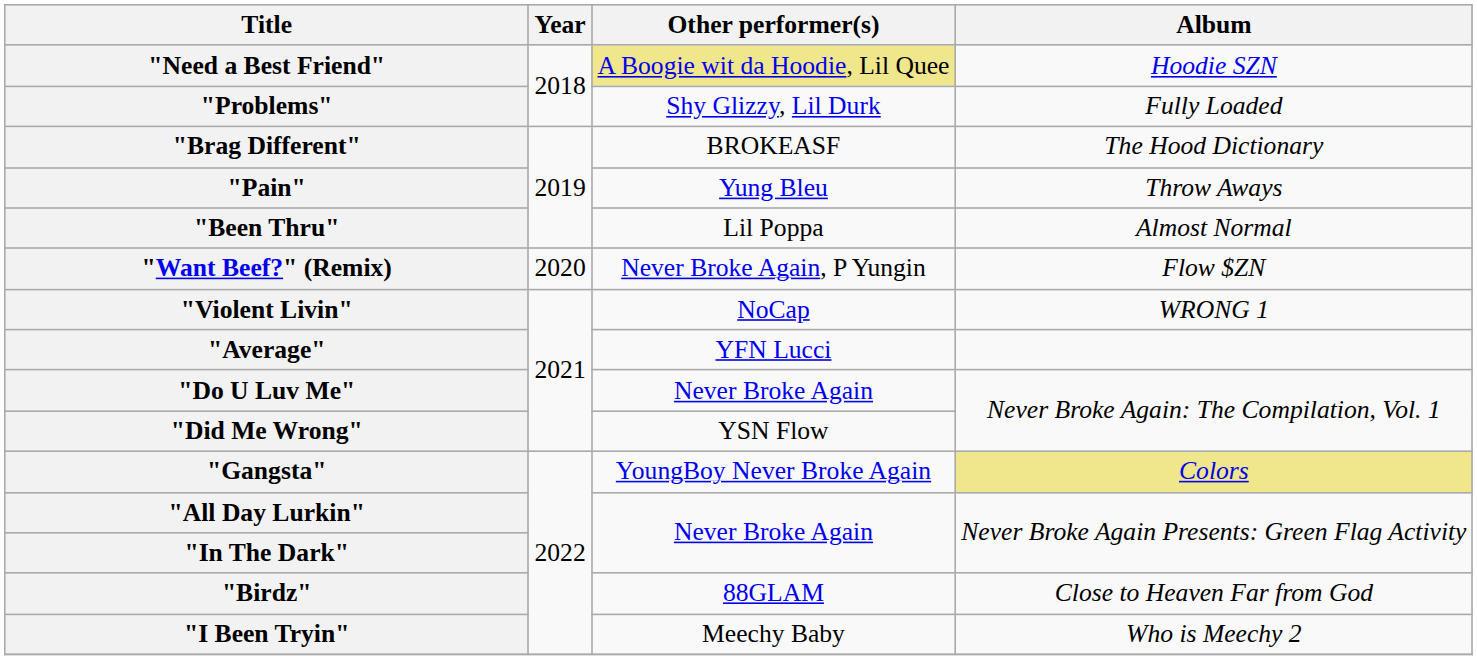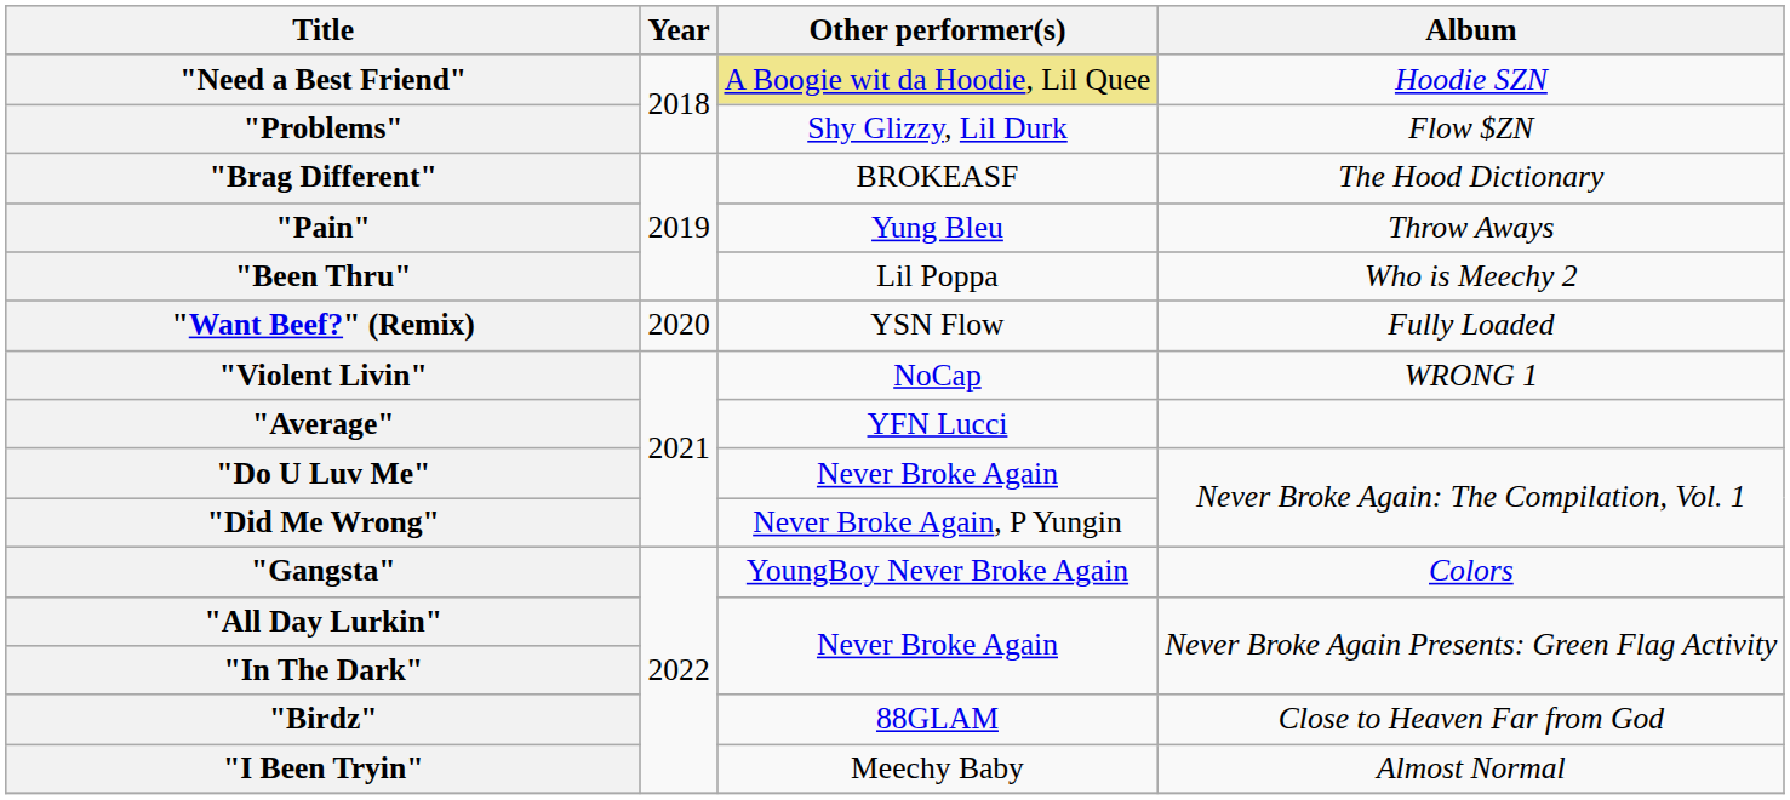 <table class="wikitable plainrowheaders" style="text-align:center;">
 <tr>
 <th scope="col" style="width:20em;">Title</th>
 <th scope="col">Year</th>
 <th scope="col">Other performer(s)</th>
 <th scope="col">Album</th>
 </tr>
 <tr>
 <th scope="row">"Need a Best Friend"</th>
 <td rowspan="2">2018</td>
 <td style="background: khaki;"><a href='#'>A Boogie wit da Hoodie</a>, Lil Quee</td>
 <td><em><a href='#'>Hoodie SZN</a></em></td>
 </tr>
 <tr>
 <th scope="row">"Problems"</th>
 <td><a href='#'>Shy Glizzy</a>, <a href='#'>Lil Durk</a></td>
-<td><em>Fully Loaded</em></td>
+<td><em>Flow $ZN</em></td>
 </tr>
 <tr>
 <th scope="row">"Brag Different"</th>
 <td rowspan="3">2019</td>
 <td>BROKEASF</td>
 <td><em>The Hood Dictionary</em></td>
 </tr>
 <tr>
 <th scope="row">"Pain"</th>
 <td><a href='#'>Yung Bleu</a></td>
 <td><em>Throw Aways</em></td>
 </tr>
 <tr>
 <th scope="row">"Been Thru"</th>
 <td>Lil Poppa</td>
-<td><em>Almost Normal</em></td>
+<td><em>Who is Meechy 2</em></td>
 </tr>
 <tr>
 <th scope="row">"<a href='#'>Want Beef?</a>" (Remix)</th>
 <td>2020</td>
-<td><a href='#'>Never Broke Again</a>, P Yungin</td>
-<td><em>Flow $ZN</em></td>
+<td>YSN Flow</td>
+<td><em>Fully Loaded</em></td>
 </tr>
 <tr>
 <th scope="row">"Violent Livin"</th>
 <td rowspan="4">2021</td>
 <td><a href='#'>NoCap</a></td>
 <td><em>WRONG 1</em></td>
 </tr>
 <tr>
 <th scope="row">"Average"</th>
 <td><a href='#'>YFN Lucci</a></td>
 <td></td>
 </tr>
 <tr>
 <th scope="row">"Do U Luv Me"</th>
 <td><a href='#'>Never Broke Again</a></td>
 <td rowspan="2"><em>Never Broke Again: The Compilation, Vol. 1</em></td>
 </tr>
 <tr>
 <th scope="row">"Did Me Wrong"</th>
-<td>YSN Flow</td>
+<td><a href='#'>Never Broke Again</a>, P Yungin</td>
 </tr>
 <tr>
 <th scope="row">"Gangsta"</th>
 <td rowspan="5">2022</td>
 <td><a href='#'>YoungBoy Never Broke Again</a></td>
-<td style="background: khaki;"><em><a href='#'>Colors</a></em></td>
+<td><em><a href='#'>Colors</a></em></td>
 </tr>
 <tr>
 <th scope="row">"All Day Lurkin"</th>
 <td rowspan="2"><a href='#'>Never Broke Again</a></td>
 <td rowspan="2"><em>Never Broke Again Presents: Green Flag Activity</em></td>
 </tr>
 <tr>
 <th scope="row">"In The Dark"</th>
 </tr>
 <tr>
 <th scope="row">"Birdz"</th>
 <td><a href='#'>88GLAM</a></td>
 <td><em>Close to Heaven Far from God</em></td>
 </tr>
 <tr>
 <th scope="row">"I Been Tryin"</th>
 <td>Meechy Baby</td>
-<td><em>Who is Meechy 2</em></td>
+<td><em>Almost Normal</em></td>
 </tr>
 <tr>
 </tr>
 </table>
